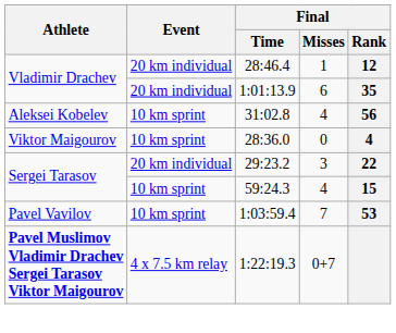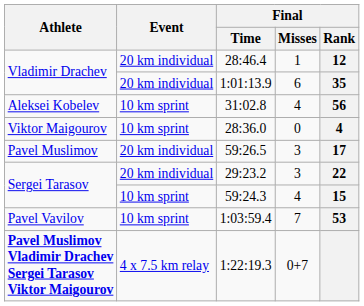 <table class="wikitable" style="font-size:90%">
 <tr>
 <th rowspan="2">Athlete</th>
 <th rowspan="2">Event</th>
 <th colspan="3">Final</th>
 </tr>
 <tr>
 <th>Time</th>
 <th>Misses</th>
 <th>Rank</th>
 </tr>
 <tr>
 <td rowspan=2><a href='#'>Vladimir Drachev</a></td>
 <td><a href='#'>20 km individual</a></td>
 <td align="center">28:46.4</td>
 <td align="center">1</td>
 <th align="center">12</th>
 </tr>
 <tr>
 <td><a href='#'>20 km individual</a></td>
 <td align="center">1:01:13.9</td>
 <td align="center">6</td>
 <th align="center">35</th>
 </tr>
 <tr>
 <td><a href='#'>Aleksei Kobelev</a></td>
 <td><a href='#'>10 km sprint</a></td>
 <td align="center">31:02.8</td>
 <td align="center">4</td>
 <th align="center">56</th>
 </tr>
 <tr>
 <td><a href='#'>Viktor Maigourov</a></td>
 <td><a href='#'>10 km sprint</a></td>
 <td align="center">28:36.0</td>
 <td align="center">0</td>
 <th align="center">4</th>
 </tr>
 <tr>
+<td><a href='#'>Pavel Muslimov</a></td>
+<td><a href='#'>20 km individual</a></td>
+<td align="center">59:26.5</td>
+<td align="center">3</td>
+<th align="center">17</th>
+</tr>
+<tr>
 <td rowspan=2><a href='#'>Sergei Tarasov</a></td>
 <td><a href='#'>20 km individual</a></td>
 <td align="center">29:23.2</td>
 <td align="center">3</td>
 <th align="center">22</th>
 </tr>
 <tr>
 <td><a href='#'>10 km sprint</a></td>
 <td align="center">59:24.3</td>
 <td align="center">4</td>
 <th align="center">15</th>
 </tr>
 <tr>
 <td><a href='#'>Pavel Vavilov</a></td>
 <td><a href='#'>10 km sprint</a></td>
 <td align="center">1:03:59.4</td>
 <td align="center">7</td>
 <th align="center">53</th>
 </tr>
 <tr>
 <td><strong><a href='#'>Pavel Muslimov</a><br><a href='#'>Vladimir Drachev</a><br><a href='#'>Sergei Tarasov</a><br><a href='#'>Viktor Maigourov</a></strong></td>
 <td><a href='#'>4 x 7.5 km relay</a></td>
 <td align="center">1:22:19.3</td>
 <td align="center">0+7</td>
 <th align="center"></th>
 </tr>
 </table>
